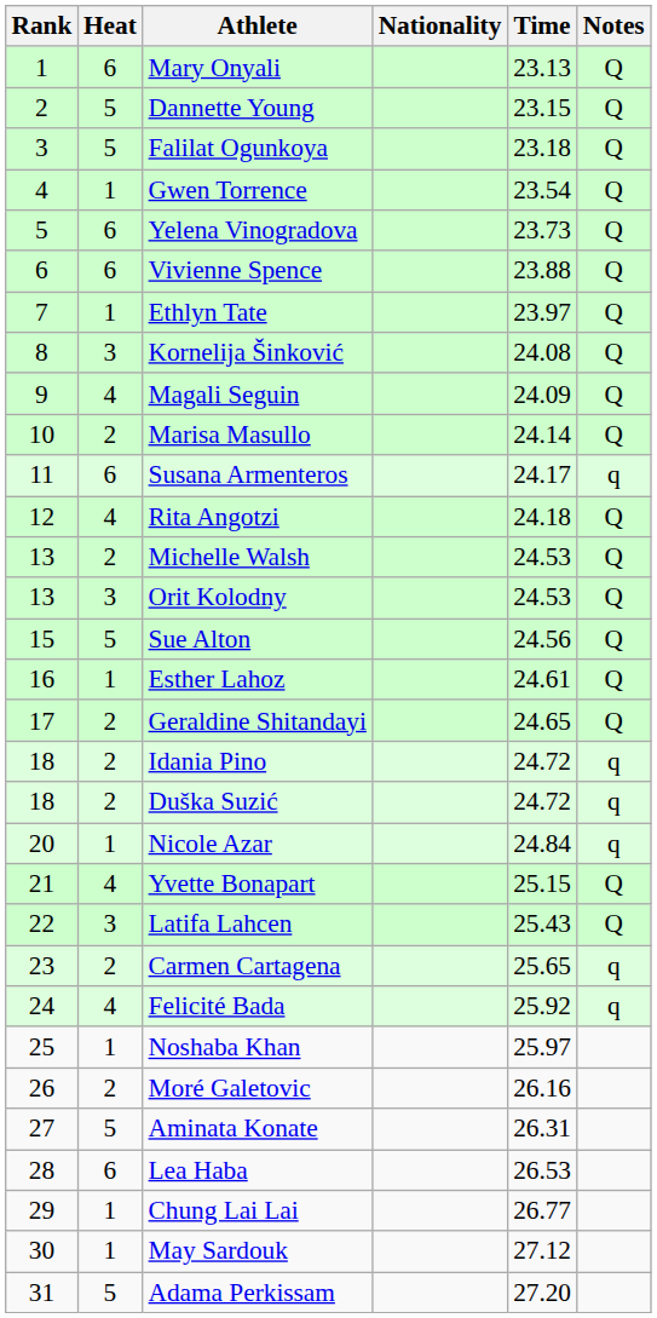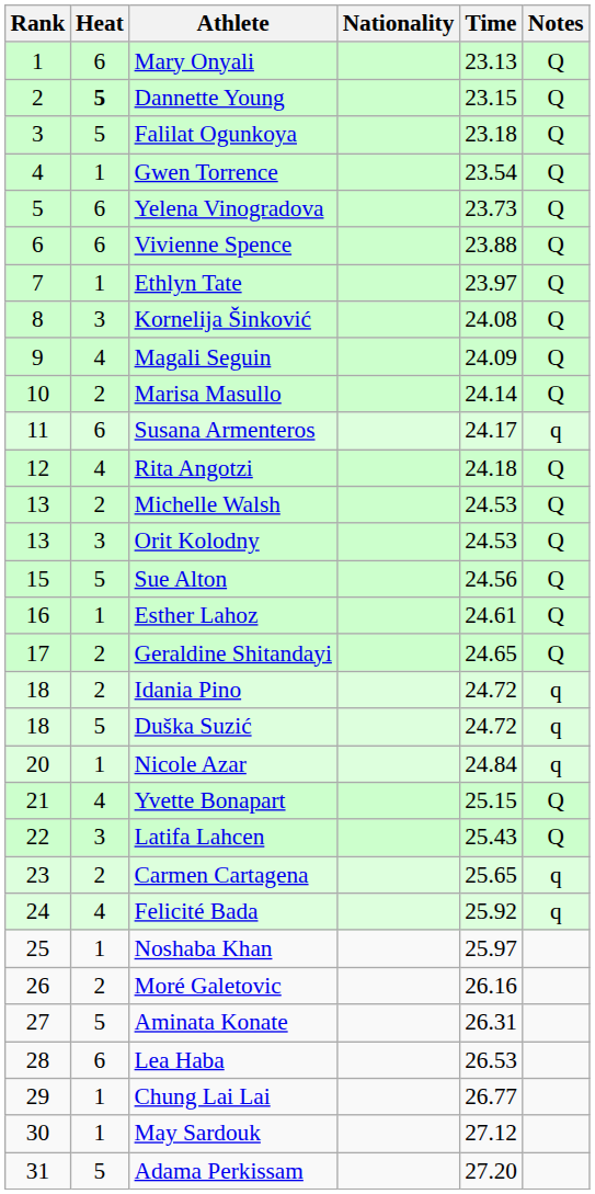 <table class="wikitable sortable" style="text-align:center">
 <tr>
 <th>Rank</th>
 <th>Heat</th>
 <th>Athlete</th>
 <th>Nationality</th>
 <th>Time</th>
 <th>Notes</th>
 </tr>
 <tr bgcolor=ccffcc>
 <td>1</td>
 <td>6</td>
 <td align=left><a href='#'>Mary Onyali</a></td>
 <td align=left></td>
 <td>23.13</td>
 <td>Q</td>
 </tr>
 <tr bgcolor=ccffcc>
 <td>2</td>
-<td>5</td>
+<td><strong>5</strong></td>
 <td align=left><a href='#'>Dannette Young</a></td>
 <td align=left></td>
 <td>23.15</td>
 <td>Q</td>
 </tr>
 <tr bgcolor=ccffcc>
 <td>3</td>
 <td>5</td>
 <td align=left><a href='#'>Falilat Ogunkoya</a></td>
 <td align=left></td>
 <td>23.18</td>
 <td>Q</td>
 </tr>
 <tr bgcolor=ccffcc>
 <td>4</td>
 <td>1</td>
 <td align=left><a href='#'>Gwen Torrence</a></td>
 <td align=left></td>
 <td>23.54</td>
 <td>Q</td>
 </tr>
 <tr bgcolor=ccffcc>
 <td>5</td>
 <td>6</td>
 <td align=left><a href='#'>Yelena Vinogradova</a></td>
 <td align=left></td>
 <td>23.73</td>
 <td>Q</td>
 </tr>
 <tr bgcolor=ccffcc>
 <td>6</td>
 <td>6</td>
 <td align=left><a href='#'>Vivienne Spence</a></td>
 <td align=left></td>
 <td>23.88</td>
 <td>Q</td>
 </tr>
 <tr bgcolor=ccffcc>
 <td>7</td>
 <td>1</td>
 <td align=left><a href='#'>Ethlyn Tate</a></td>
 <td align=left></td>
 <td>23.97</td>
 <td>Q</td>
 </tr>
 <tr bgcolor=ccffcc>
 <td>8</td>
 <td>3</td>
 <td align=left><a href='#'>Kornelija Šinković</a></td>
 <td align=left></td>
 <td>24.08</td>
 <td>Q</td>
 </tr>
 <tr bgcolor=ccffcc>
 <td>9</td>
 <td>4</td>
 <td align=left><a href='#'>Magali Seguin</a></td>
 <td align=left></td>
 <td>24.09</td>
 <td>Q</td>
 </tr>
 <tr bgcolor=ccffcc>
 <td>10</td>
 <td>2</td>
 <td align=left><a href='#'>Marisa Masullo</a></td>
 <td align=left></td>
 <td>24.14</td>
 <td>Q</td>
 </tr>
 <tr bgcolor=ddffdd>
 <td>11</td>
 <td>6</td>
 <td align=left><a href='#'>Susana Armenteros</a></td>
 <td align=left></td>
 <td>24.17</td>
 <td>q</td>
 </tr>
 <tr bgcolor=ccffcc>
 <td>12</td>
 <td>4</td>
 <td align=left><a href='#'>Rita Angotzi</a></td>
 <td align=left></td>
 <td>24.18</td>
 <td>Q</td>
 </tr>
 <tr bgcolor=ccffcc>
 <td>13</td>
 <td>2</td>
 <td align=left><a href='#'>Michelle Walsh</a></td>
 <td align=left></td>
 <td>24.53</td>
 <td>Q</td>
 </tr>
 <tr bgcolor=ccffcc>
 <td>13</td>
 <td>3</td>
 <td align=left><a href='#'>Orit Kolodny</a></td>
 <td align=left></td>
 <td>24.53</td>
 <td>Q</td>
 </tr>
 <tr bgcolor=ccffcc>
 <td>15</td>
 <td>5</td>
 <td align=left><a href='#'>Sue Alton</a></td>
 <td align=left></td>
 <td>24.56</td>
 <td>Q</td>
 </tr>
 <tr bgcolor=ccffcc>
 <td>16</td>
 <td>1</td>
 <td align=left><a href='#'>Esther Lahoz</a></td>
 <td align=left></td>
 <td>24.61</td>
 <td>Q</td>
 </tr>
 <tr bgcolor=ccffcc>
 <td>17</td>
 <td>2</td>
 <td align=left><a href='#'>Geraldine Shitandayi</a></td>
 <td align=left></td>
 <td>24.65</td>
 <td>Q</td>
 </tr>
 <tr bgcolor=ddffdd>
 <td>18</td>
 <td>2</td>
 <td align=left><a href='#'>Idania Pino</a></td>
 <td align=left></td>
 <td>24.72</td>
 <td>q</td>
 </tr>
 <tr bgcolor=ddffdd>
 <td>18</td>
-<td>2</td>
+<td>5</td>
 <td align=left><a href='#'>Duška Suzić</a></td>
 <td align=left></td>
 <td>24.72</td>
 <td>q</td>
 </tr>
 <tr bgcolor=ddffdd>
 <td>20</td>
 <td>1</td>
 <td align=left><a href='#'>Nicole Azar</a></td>
 <td align=left></td>
 <td>24.84</td>
 <td>q</td>
 </tr>
 <tr bgcolor=ccffcc>
 <td>21</td>
 <td>4</td>
 <td align=left><a href='#'>Yvette Bonapart</a></td>
 <td align=left></td>
 <td>25.15</td>
 <td>Q</td>
 </tr>
 <tr bgcolor=ccffcc>
 <td>22</td>
 <td>3</td>
 <td align=left><a href='#'>Latifa Lahcen</a></td>
 <td align=left></td>
 <td>25.43</td>
 <td>Q</td>
 </tr>
 <tr bgcolor=ddffdd>
 <td>23</td>
 <td>2</td>
 <td align=left><a href='#'>Carmen Cartagena</a></td>
 <td align=left></td>
 <td>25.65</td>
 <td>q</td>
 </tr>
 <tr bgcolor=ddffdd>
 <td>24</td>
 <td>4</td>
 <td align=left><a href='#'>Felicité Bada</a></td>
 <td align=left></td>
 <td>25.92</td>
 <td>q</td>
 </tr>
 <tr>
 <td>25</td>
 <td>1</td>
 <td align=left><a href='#'>Noshaba Khan</a></td>
 <td align=left></td>
 <td>25.97</td>
 <td></td>
 </tr>
 <tr>
 <td>26</td>
 <td>2</td>
 <td align=left><a href='#'>Moré Galetovic</a></td>
 <td align=left></td>
 <td>26.16</td>
 <td></td>
 </tr>
 <tr>
 <td>27</td>
 <td>5</td>
 <td align=left><a href='#'>Aminata Konate</a></td>
 <td align=left></td>
 <td>26.31</td>
 <td></td>
 </tr>
 <tr>
 <td>28</td>
 <td>6</td>
 <td align=left><a href='#'>Lea Haba</a></td>
 <td align=left></td>
 <td>26.53</td>
 <td></td>
 </tr>
 <tr>
 <td>29</td>
 <td>1</td>
 <td align=left><a href='#'>Chung Lai Lai</a></td>
 <td align=left></td>
 <td>26.77</td>
 <td></td>
 </tr>
 <tr>
 <td>30</td>
 <td>1</td>
 <td align=left><a href='#'>May Sardouk</a></td>
 <td align=left></td>
 <td>27.12</td>
 <td></td>
 </tr>
 <tr>
 <td>31</td>
 <td>5</td>
 <td align=left><a href='#'>Adama Perkissam</a></td>
 <td align=left></td>
 <td>27.20</td>
 <td></td>
 </tr>
 </table>
